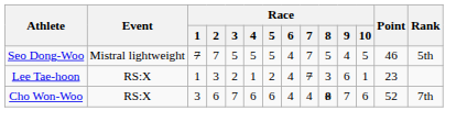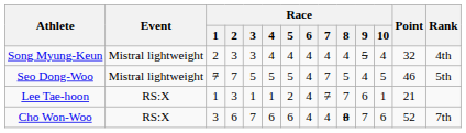 <table class=wikitable style="font-size:90%; text-align:center;">
 <tr>
 <th rowspan="2">Athlete</th>
 <th rowspan="2">Event</th>
 <th colspan="10">Race</th>
 <th rowspan="2">Point</th>
 <th rowspan="2">Rank</th>
 </tr>
 <tr>
 <th width=15>1</th>
 <th width=15>2</th>
 <th width=15>3</th>
 <th width=15>4</th>
 <th width=15>5</th>
 <th width=15>6</th>
 <th width=15>7</th>
 <th width=15>8</th>
 <th width=15>9</th>
 <th>10</th>
+</tr>
+<tr>
+<td><a href='#'>Song Myung-Keun</a></td>
+<td>Mistral lightweight</td>
+<td>2</td>
+<td>3</td>
+<td>3</td>
+<td>4</td>
+<td>4</td>
+<td>4</td>
+<td>4</td>
+<td>4</td>
+<td><s>5</s></td>
+<td>4</td>
+<td>32</td>
+<td>4th</td>
 </tr>
 <tr>
 <td><a href='#'>Seo Dong-Woo</a></td>
 <td>Mistral lightweight</td>
 <td><s>7</s></td>
 <td>7</td>
 <td>5</td>
 <td>5</td>
 <td>5</td>
 <td>4</td>
 <td>7</td>
 <td>5</td>
 <td>4</td>
 <td>5</td>
 <td>46</td>
 <td>5th</td>
 </tr>
 <tr>
 <td><a href='#'>Lee Tae-hoon</a></td>
 <td>RS:X</td>
 <td>1</td>
 <td>3</td>
-<td>2</td>
+<td>1</td>
 <td>1</td>
 <td>2</td>
 <td>4</td>
 <td><s>7</s></td>
-<td>3</td>
+<td>7</td>
 <td>6</td>
 <td>1</td>
-<td>23</td>
+<td>21</td>
 <td></td>
 </tr>
 <tr>
 <td><a href='#'>Cho Won-Woo</a></td>
 <td>RS:X</td>
 <td>3</td>
 <td>6</td>
 <td>7</td>
 <td>6</td>
 <td>6</td>
 <td>4</td>
 <td>4</td>
 <td><strong><s>8</s></strong></td>
 <td>7</td>
 <td>6</td>
 <td>52</td>
 <td>7th</td>
 </tr>
 </table>
